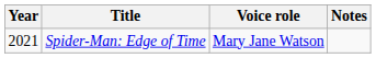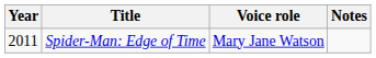 <table class="wikitable sortable">
 <tr>
 <th>Year</th>
 <th>Title</th>
 <th>Voice role</th>
 <th class="unsortable">Notes</th>
 </tr>
 <tr>
-<td>2021</td>
+<td>2011</td>
 <td><em><a href='#'>Spider-Man: Edge of Time</a></em></td>
 <td><a href='#'>Mary Jane Watson</a></td>
 <td></td>
 </tr>
 </table>
